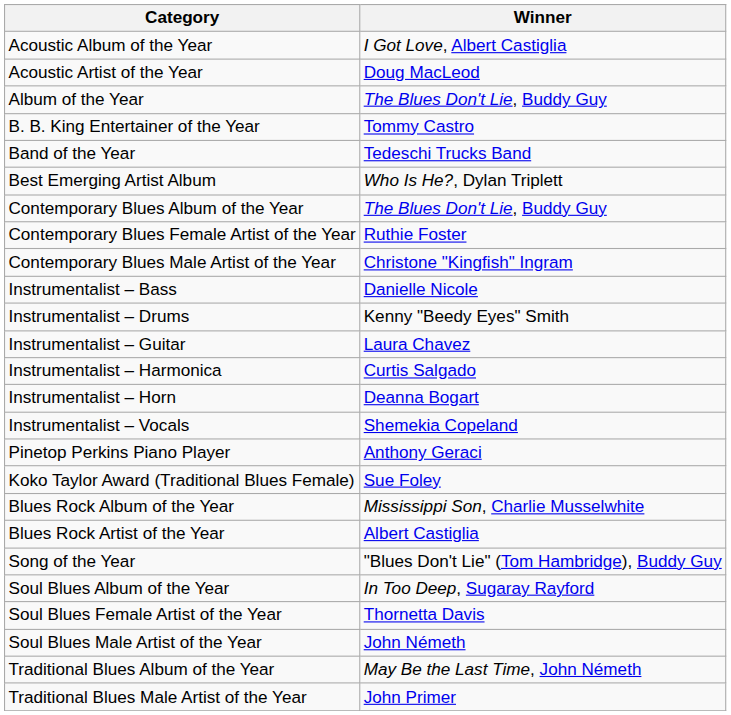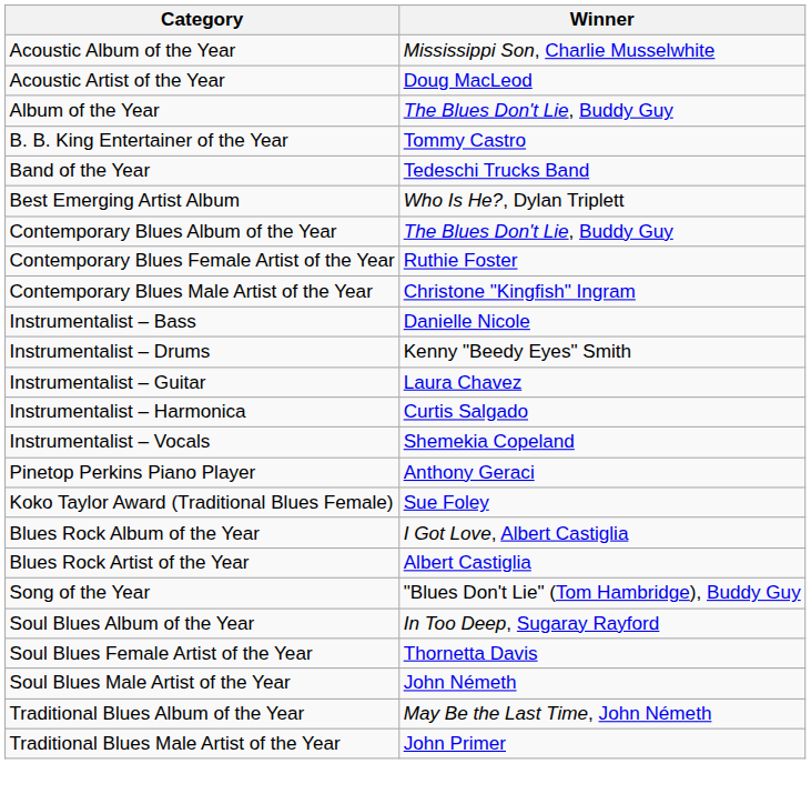 <table class="wikitable">
 <tr>
 <th>Category</th>
 <th>Winner</th>
 </tr>
 <tr>
 <td>Acoustic Album of the Year</td>
-<td><em>I Got Love</em>, <a href='#'>Albert Castiglia</a></td>
+<td><em>Mississippi Son</em>, <a href='#'>Charlie Musselwhite</a></td>
 </tr>
 <tr>
 <td>Acoustic Artist of the Year</td>
 <td><a href='#'>Doug MacLeod</a></td>
 </tr>
 <tr>
 <td>Album of the Year</td>
 <td><em><a href='#'>The Blues Don't Lie</a></em>, <a href='#'>Buddy Guy</a></td>
 </tr>
 <tr>
 <td>B. B. King Entertainer of the Year</td>
 <td><a href='#'>Tommy Castro</a></td>
 </tr>
 <tr>
 <td>Band of the Year</td>
 <td><a href='#'>Tedeschi Trucks Band</a></td>
 </tr>
 <tr>
 <td>Best Emerging Artist Album</td>
 <td><em>Who Is He?</em>, Dylan Triplett</td>
 </tr>
 <tr>
 <td>Contemporary Blues Album of the Year</td>
 <td><em><a href='#'>The Blues Don't Lie</a></em>, <a href='#'>Buddy Guy</a></td>
 </tr>
 <tr>
 <td>Contemporary Blues Female Artist of the Year</td>
 <td><a href='#'>Ruthie Foster</a></td>
 </tr>
 <tr>
 <td>Contemporary Blues Male Artist of the Year</td>
 <td><a href='#'>Christone "Kingfish" Ingram</a></td>
 </tr>
 <tr>
 <td>Instrumentalist – Bass</td>
 <td><a href='#'>Danielle Nicole</a></td>
 </tr>
 <tr>
 <td>Instrumentalist – Drums</td>
 <td>Kenny "Beedy Eyes" Smith</td>
 </tr>
 <tr>
 <td>Instrumentalist – Guitar</td>
 <td><a href='#'>Laura Chavez</a></td>
 </tr>
 <tr>
 <td>Instrumentalist – Harmonica</td>
 <td><a href='#'>Curtis Salgado</a></td>
 </tr>
 <tr>
-<td>Instrumentalist – Horn</td>
-<td><a href='#'>Deanna Bogart</a></td>
-</tr>
-<tr>
 <td>Instrumentalist – Vocals</td>
 <td><a href='#'>Shemekia Copeland</a></td>
 </tr>
 <tr>
 <td>Pinetop Perkins Piano Player</td>
 <td><a href='#'>Anthony Geraci</a></td>
 </tr>
 <tr>
 <td>Koko Taylor Award (Traditional Blues Female)</td>
 <td><a href='#'>Sue Foley</a></td>
 </tr>
 <tr>
 <td>Blues Rock Album of the Year</td>
-<td><em>Mississippi Son</em>, <a href='#'>Charlie Musselwhite</a></td>
+<td><em>I Got Love</em>, <a href='#'>Albert Castiglia</a></td>
 </tr>
 <tr>
 <td>Blues Rock Artist of the Year</td>
 <td><a href='#'>Albert Castiglia</a></td>
 </tr>
 <tr>
 <td>Song of the Year</td>
 <td>"Blues Don't Lie" (<a href='#'>Tom Hambridge</a>), <a href='#'>Buddy Guy</a></td>
 </tr>
 <tr>
 <td>Soul Blues Album of the Year</td>
 <td><em>In Too Deep</em>, <a href='#'>Sugaray Rayford</a></td>
 </tr>
 <tr>
 <td>Soul Blues Female Artist of the Year</td>
 <td><a href='#'>Thornetta Davis</a></td>
 </tr>
 <tr>
 <td>Soul Blues Male Artist of the Year</td>
 <td><a href='#'>John Németh</a></td>
 </tr>
 <tr>
 <td>Traditional Blues Album of the Year</td>
 <td><em>May Be the Last Time</em>, <a href='#'>John Németh</a></td>
 </tr>
 <tr>
 <td>Traditional Blues Male Artist of the Year</td>
 <td><a href='#'>John Primer</a></td>
 </tr>
 </table>
